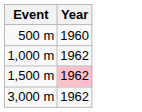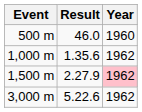 <table class="wikitable" style="text-align:right">
 <tr>
 <th>Event</th>
+<th>Result</th>
 <th>Year</th>
 </tr>
 <tr>
 <td>500 m</td>
+<td>46.0</td>
 <td>1960</td>
 </tr>
 <tr>
 <td>1,000 m</td>
+<td>1.35.6</td>
 <td>1962</td>
 </tr>
 <tr>
 <td>1,500 m</td>
+<td>2.27.9</td>
 <td style="background: pink;">1962</td>
 </tr>
 <tr>
 <td>3,000 m</td>
+<td>5.22.6</td>
 <td>1962</td>
 </tr>
 </table>
